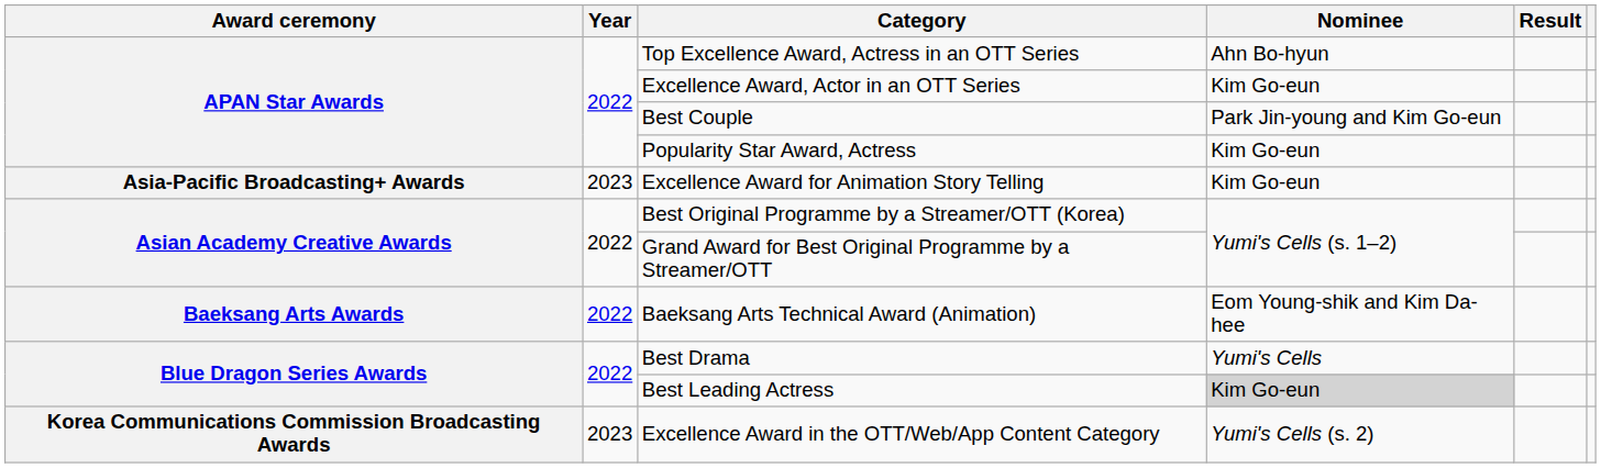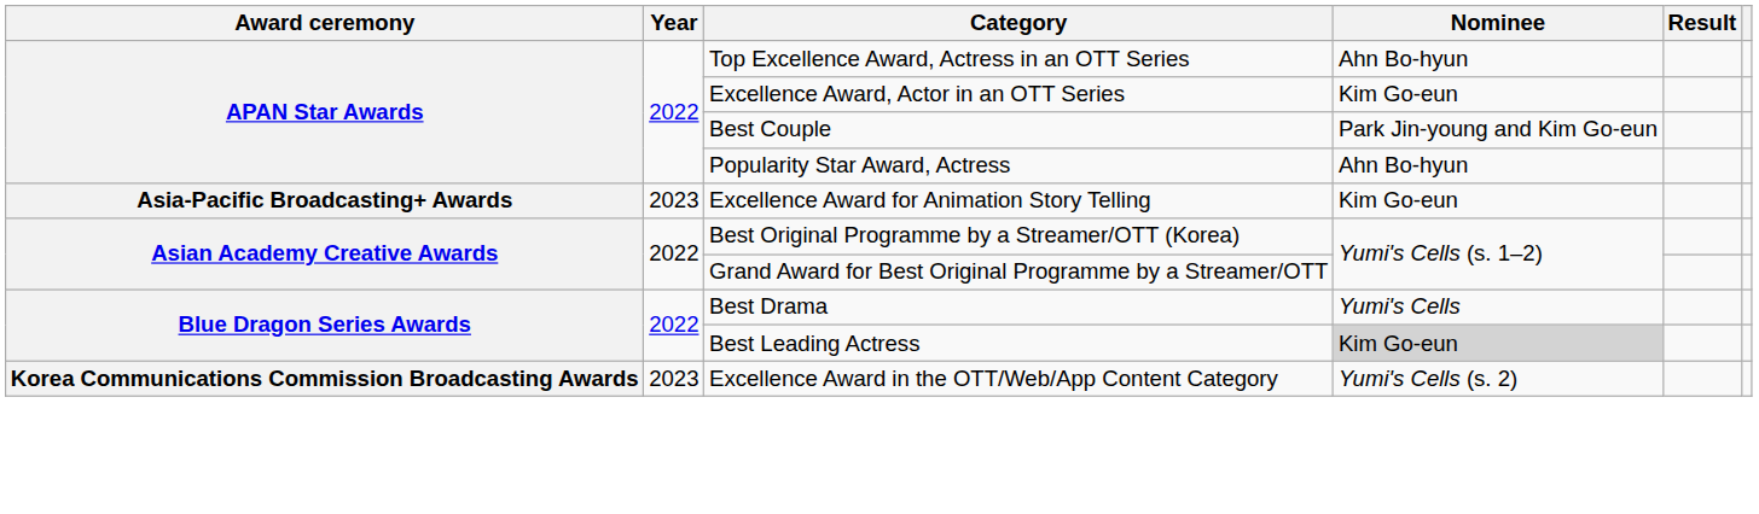 <table class="wikitable plainrowheaders sortable">
 <tr>
 <th scope="col">Award ceremony</th>
 <th scope="col">Year</th>
 <th scope="col">Category</th>
 <th scope="col">Nominee</th>
 <th scope="col">Result</th>
 <th scope="col" class="unsortable"></th>
 </tr>
 <tr>
 <th scope="row" rowspan="4"><a href='#'>APAN Star Awards</a></th>
 <td rowspan="4"><a href='#'>2022</a></td>
 <td>Top Excellence Award, Actress in an OTT Series</td>
 <td>Ahn Bo-hyun</td>
 <td></td>
 <td style="text-align:center;"></td>
 </tr>
 <tr>
 <td>Excellence Award, Actor in an OTT Series</td>
 <td>Kim Go-eun</td>
 <td></td>
 <td style="text-align:center"></td>
 </tr>
 <tr>
 <td>Best Couple</td>
 <td>Park Jin-young and Kim Go-eun</td>
 <td></td>
 <td style="text-align:center;"></td>
 </tr>
 <tr>
 <td>Popularity Star Award, Actress</td>
-<td>Kim Go-eun</td>
+<td>Ahn Bo-hyun</td>
 <td></td>
 <td style="text-align:center;"></td>
 </tr>
 <tr>
 <th scope="row">Asia-Pacific Broadcasting+ Awards</th>
 <td>2023</td>
 <td>Excellence Award for Animation Story Telling</td>
 <td>Kim Go-eun</td>
 <td></td>
 <td style="text-align:center;"></td>
 </tr>
 <tr>
 <th scope="row" rowspan="2"><a href='#'>Asian Academy Creative Awards</a></th>
 <td rowspan="2">2022</td>
 <td>Best Original Programme by a Streamer/OTT (Korea)</td>
 <td rowspan="2"><em>Yumi's Cells</em> (s. 1–2)</td>
 <td></td>
 <td style="text-align:center;"></td>
 </tr>
 <tr>
 <td>Grand Award for Best Original Programme by a Streamer/OTT</td>
-<td></td>
-<td style="text-align:center;"></td>
-</tr>
-<tr>
-<th scope="row"><a href='#'>Baeksang Arts Awards</a></th>
-<td><a href='#'>2022</a></td>
-<td>Baeksang Arts Technical Award (Animation)</td>
-<td>Eom Young-shik and Kim Da-hee</td>
 <td></td>
 <td style="text-align:center;"></td>
 </tr>
 <tr>
 <th scope="row" rowspan=2><a href='#'>Blue Dragon Series Awards</a></th>
 <td scope="row" rowspan=2><a href='#'>2022</a></td>
 <td>Best Drama</td>
 <td><em>Yumi's Cells</em></td>
 <td></td>
 <td style="text-align:center;"></td>
 </tr>
 <tr>
 <td>Best Leading Actress</td>
 <td style="background: lightgrey;">Kim Go-eun</td>
 <td></td>
 <td style="text-align:center;"></td>
 </tr>
 <tr>
 <th scope="row">Korea Communications Commission Broadcasting Awards</th>
 <td scope="row">2023</td>
 <td>Excellence Award in the OTT/Web/App Content Category</td>
 <td><em>Yumi's Cells</em> (s. 2)</td>
 <td></td>
 <td style="text-align:center;"></td>
 </tr>
 </table>
